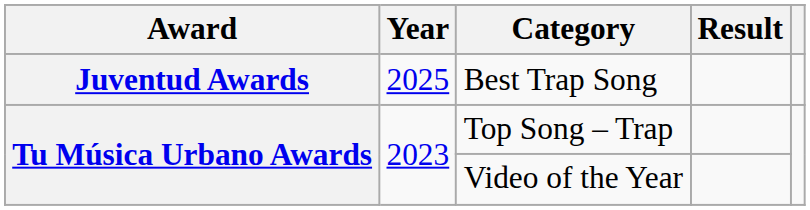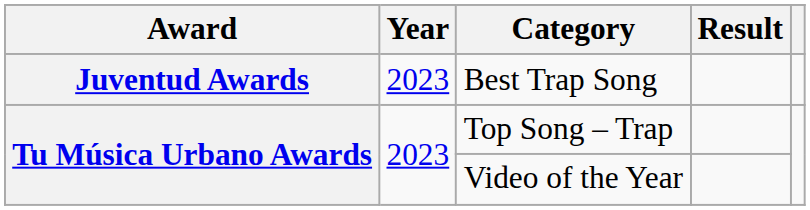 <table class="wikitable sortable plainrowheaders" style="width: auto;">
 <tr>
 <th scope="col">Award</th>
 <th scope="col">Year</th>
 <th scope="col">Category</th>
 <th scope="col">Result</th>
 <th scope="col" class="unsortable"></th>
 </tr>
 <tr>
 <th scope="row"><a href='#'>Juventud Awards</a></th>
-<td><a href='#'>2025</a></td>
+<td><a href='#'>2023</a></td>
 <td>Best Trap Song</td>
 <td></td>
 <td style="text-align:center"></td>
 </tr>
 <tr>
 <th rowspan="11" scope="row"><a href='#'>Tu Música Urbano Awards</a></th>
 <td rowspan="2"><a href='#'>2023</a></td>
 <td>Top Song – Trap</td>
 <td></td>
 <td rowspan="2" style="text-align:center"></td>
 </tr>
 <tr>
 <td>Video of the Year</td>
 <td></td>
 </tr>
 </table>
